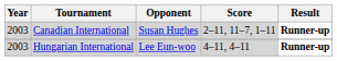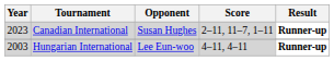 <table class="sortable wikitable" style="font-size: 90%;">
 <tr>
 <th>Year</th>
 <th>Tournament</th>
 <th>Opponent</th>
 <th>Score</th>
 <th>Result</th>
 </tr>
 <tr style="background:#D5D5D5">
-<td align="center">2003</td>
+<td align="center">2023</td>
 <td align="left"><a href='#'>Canadian International</a></td>
 <td align="left"> <a href='#'>Susan Hughes</a></td>
 <td align="left">2–11, 11–7, 1–11</td>
 <td style="text-align:left; background:white"> <strong>Runner-up</strong></td>
 </tr>
 <tr>
 </tr>
 <tr style="background:#D5D5D5">
 <td align="center">2003</td>
 <td align="left"><a href='#'>Hungarian International</a></td>
 <td align="left"> <a href='#'>Lee Eun-woo</a></td>
 <td align="left">4–11, 4–11</td>
 <td style="text-align:left; background:white"> <strong>Runner-up</strong></td>
 </tr>
 </table>
